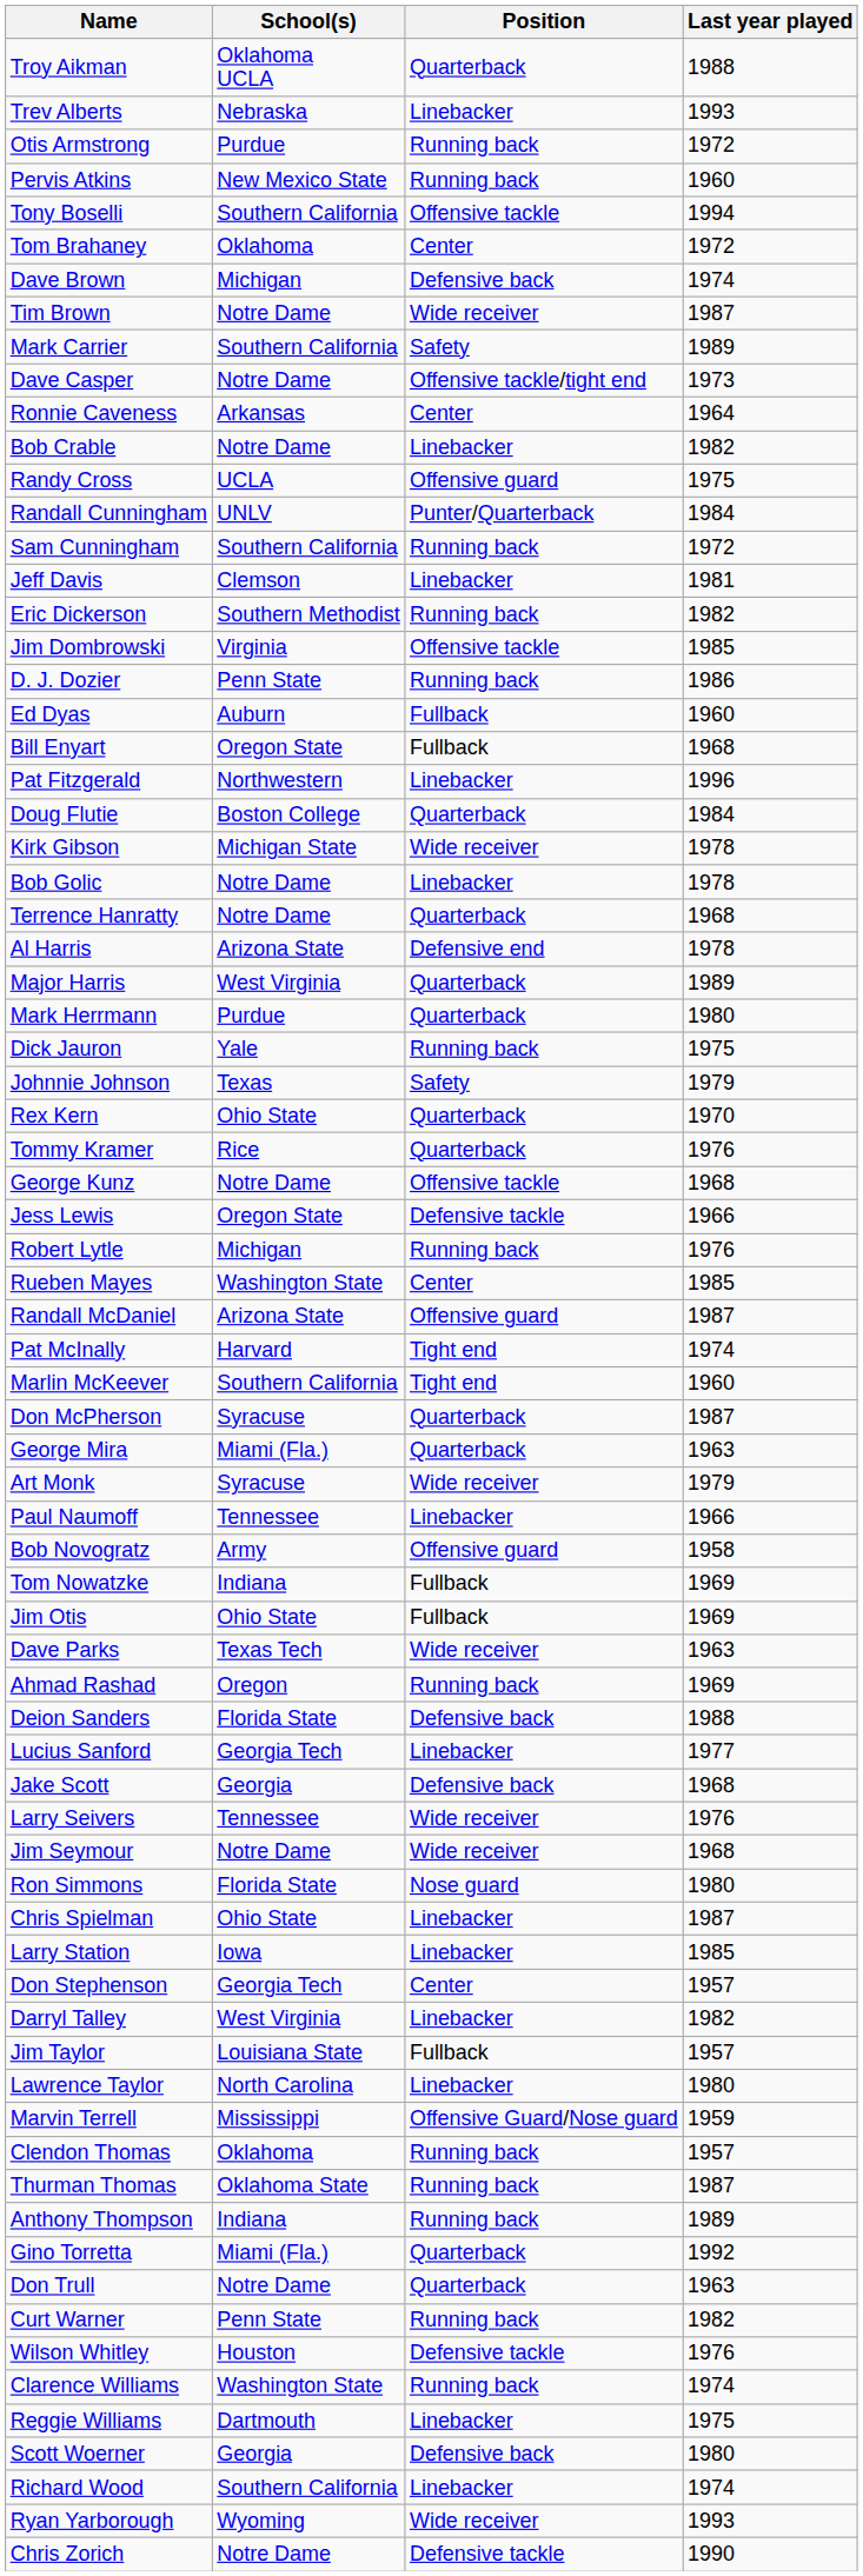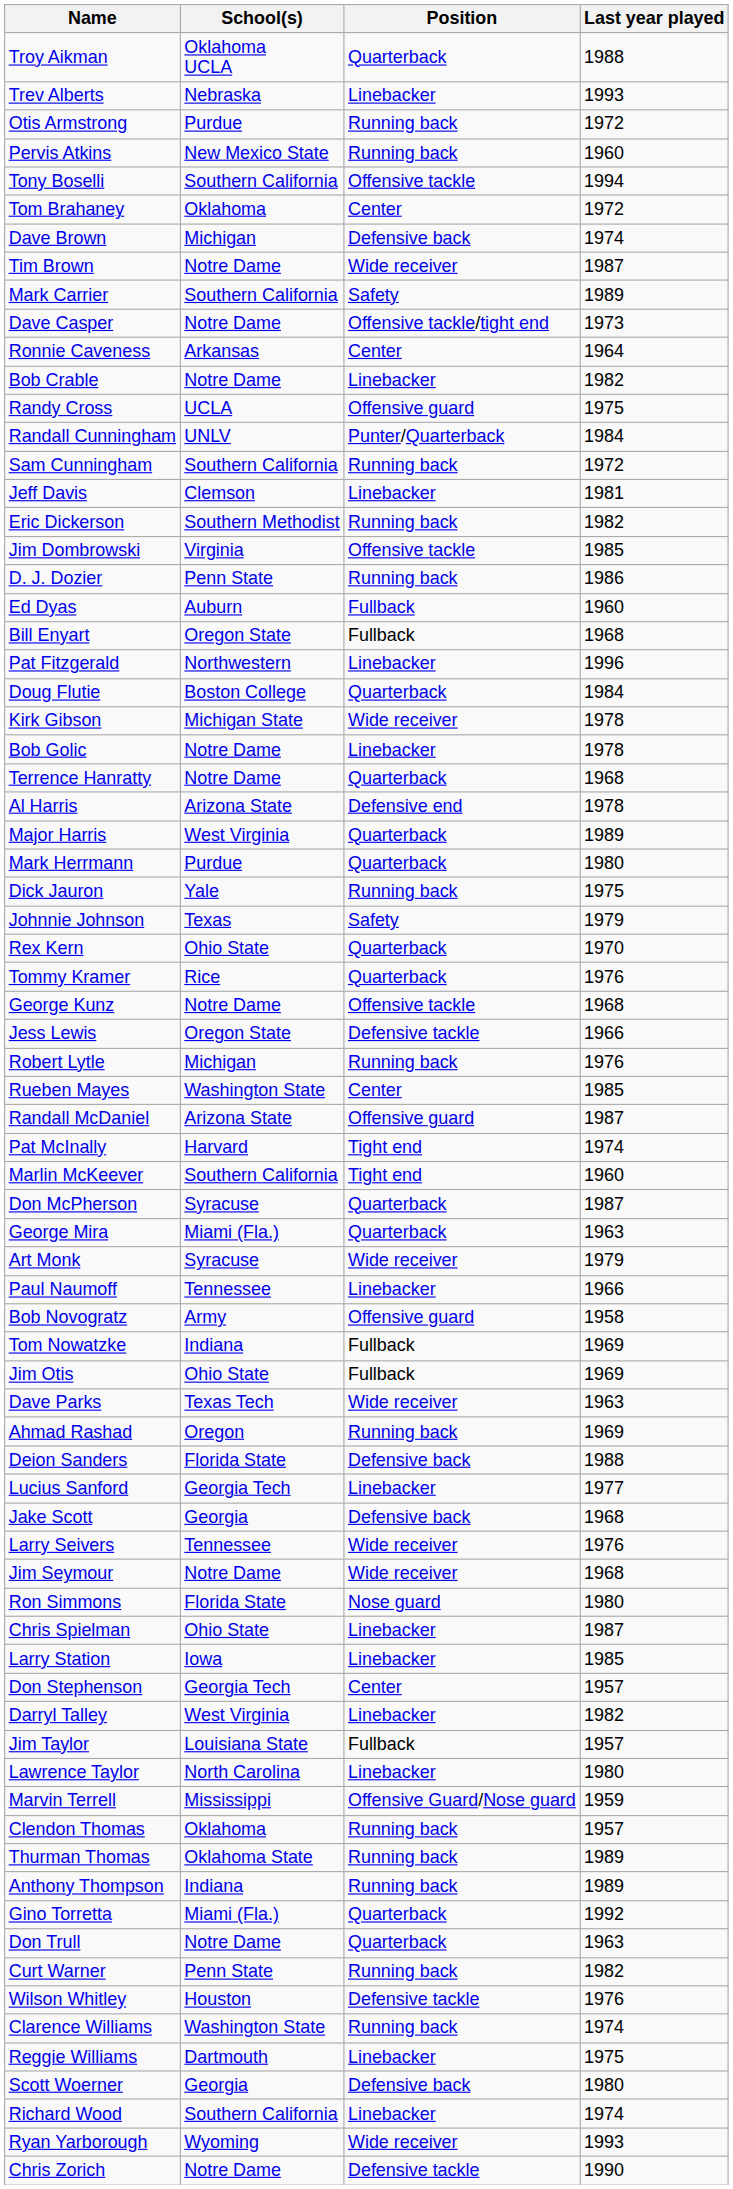 <table class="wikitable sortable">
 <tr>
 <th>Name</th>
 <th>School(s)</th>
 <th>Position</th>
 <th>Last year played</th>
 </tr>
 <tr>
 <td><a href='#'>Troy Aikman</a></td>
 <td><a href='#'>Oklahoma</a><br><a href='#'>UCLA</a></td>
 <td><a href='#'>Quarterback</a></td>
 <td>1988</td>
 </tr>
 <tr>
 <td><a href='#'>Trev Alberts</a></td>
 <td><a href='#'>Nebraska</a></td>
 <td><a href='#'>Linebacker</a></td>
 <td>1993</td>
 </tr>
 <tr>
 <td><a href='#'>Otis Armstrong</a></td>
 <td><a href='#'>Purdue</a></td>
 <td><a href='#'>Running back</a></td>
 <td>1972</td>
 </tr>
 <tr>
 <td><a href='#'>Pervis Atkins</a></td>
 <td><a href='#'>New Mexico State</a></td>
 <td><a href='#'>Running back</a></td>
 <td>1960</td>
 </tr>
 <tr>
 <td><a href='#'>Tony Boselli</a></td>
 <td><a href='#'>Southern California</a></td>
 <td><a href='#'>Offensive tackle</a></td>
 <td>1994</td>
 </tr>
 <tr>
 <td><a href='#'>Tom Brahaney</a></td>
 <td><a href='#'>Oklahoma</a></td>
 <td><a href='#'>Center</a></td>
 <td>1972</td>
 </tr>
 <tr>
 <td><a href='#'>Dave Brown</a></td>
 <td><a href='#'>Michigan</a></td>
 <td><a href='#'>Defensive back</a></td>
 <td>1974</td>
 </tr>
 <tr>
 <td><a href='#'>Tim Brown</a></td>
 <td><a href='#'>Notre Dame</a></td>
 <td><a href='#'>Wide receiver</a></td>
 <td>1987</td>
 </tr>
 <tr>
 <td><a href='#'>Mark Carrier</a></td>
 <td><a href='#'>Southern California</a></td>
 <td><a href='#'>Safety</a></td>
 <td>1989</td>
 </tr>
 <tr>
 <td><a href='#'>Dave Casper</a></td>
 <td><a href='#'>Notre Dame</a></td>
 <td><a href='#'>Offensive tackle</a>/<a href='#'>tight end</a></td>
 <td>1973</td>
 </tr>
 <tr>
 <td><a href='#'>Ronnie Caveness</a></td>
 <td><a href='#'>Arkansas</a></td>
 <td><a href='#'>Center</a></td>
 <td>1964</td>
 </tr>
 <tr>
 <td><a href='#'>Bob Crable</a></td>
 <td><a href='#'>Notre Dame</a></td>
 <td><a href='#'>Linebacker</a></td>
 <td>1982</td>
 </tr>
 <tr>
 <td><a href='#'>Randy Cross</a></td>
 <td><a href='#'>UCLA</a></td>
 <td><a href='#'>Offensive guard</a></td>
 <td>1975</td>
 </tr>
 <tr>
 <td><a href='#'>Randall Cunningham</a></td>
 <td><a href='#'>UNLV</a></td>
 <td><a href='#'>Punter</a>/<a href='#'>Quarterback</a></td>
 <td>1984</td>
 </tr>
 <tr>
 <td><a href='#'>Sam Cunningham</a></td>
 <td><a href='#'>Southern California</a></td>
 <td><a href='#'>Running back</a></td>
 <td>1972</td>
 </tr>
 <tr>
 <td><a href='#'>Jeff Davis</a></td>
 <td><a href='#'>Clemson</a></td>
 <td><a href='#'>Linebacker</a></td>
 <td>1981</td>
 </tr>
 <tr>
 <td><a href='#'>Eric Dickerson</a></td>
 <td><a href='#'>Southern Methodist</a></td>
 <td><a href='#'>Running back</a></td>
 <td>1982</td>
 </tr>
 <tr>
 <td><a href='#'>Jim Dombrowski</a></td>
 <td><a href='#'>Virginia</a></td>
 <td><a href='#'>Offensive tackle</a></td>
 <td>1985</td>
 </tr>
 <tr>
 <td><a href='#'>D. J. Dozier</a></td>
 <td><a href='#'>Penn State</a></td>
 <td><a href='#'>Running back</a></td>
 <td>1986</td>
 </tr>
 <tr>
 <td><a href='#'>Ed Dyas</a></td>
 <td><a href='#'>Auburn</a></td>
 <td><a href='#'>Fullback</a></td>
 <td>1960</td>
 </tr>
 <tr>
 <td><a href='#'>Bill Enyart</a></td>
 <td><a href='#'>Oregon State</a></td>
 <td>Fullback</td>
 <td>1968</td>
 </tr>
 <tr>
 <td><a href='#'>Pat Fitzgerald</a></td>
 <td><a href='#'>Northwestern</a></td>
 <td><a href='#'>Linebacker</a></td>
 <td>1996</td>
 </tr>
 <tr>
 <td><a href='#'>Doug Flutie</a></td>
 <td><a href='#'>Boston College</a></td>
 <td><a href='#'>Quarterback</a></td>
 <td>1984</td>
 </tr>
 <tr>
 <td><a href='#'>Kirk Gibson</a></td>
 <td><a href='#'>Michigan State</a></td>
 <td><a href='#'>Wide receiver</a></td>
 <td>1978</td>
 </tr>
 <tr>
 <td><a href='#'>Bob Golic</a></td>
 <td><a href='#'>Notre Dame</a></td>
 <td><a href='#'>Linebacker</a></td>
 <td>1978</td>
 </tr>
 <tr>
 <td><a href='#'>Terrence Hanratty</a></td>
 <td><a href='#'>Notre Dame</a></td>
 <td><a href='#'>Quarterback</a></td>
 <td>1968</td>
 </tr>
 <tr>
 <td><a href='#'>Al Harris</a></td>
 <td><a href='#'>Arizona State</a></td>
 <td><a href='#'>Defensive end</a></td>
 <td>1978</td>
 </tr>
 <tr>
 <td><a href='#'>Major Harris</a></td>
 <td><a href='#'>West Virginia</a></td>
 <td><a href='#'>Quarterback</a></td>
 <td>1989</td>
 </tr>
 <tr>
 <td><a href='#'>Mark Herrmann</a></td>
 <td><a href='#'>Purdue</a></td>
 <td><a href='#'>Quarterback</a></td>
 <td>1980</td>
 </tr>
 <tr>
 <td><a href='#'>Dick Jauron</a></td>
 <td><a href='#'>Yale</a></td>
 <td><a href='#'>Running back</a></td>
 <td>1975</td>
 </tr>
 <tr>
 <td><a href='#'>Johnnie Johnson</a></td>
 <td><a href='#'>Texas</a></td>
 <td><a href='#'>Safety</a></td>
 <td>1979</td>
 </tr>
 <tr>
 <td><a href='#'>Rex Kern</a></td>
 <td><a href='#'>Ohio State</a></td>
 <td><a href='#'>Quarterback</a></td>
 <td>1970</td>
 </tr>
 <tr>
 <td><a href='#'>Tommy Kramer</a></td>
 <td><a href='#'>Rice</a></td>
 <td><a href='#'>Quarterback</a></td>
 <td>1976</td>
 </tr>
 <tr>
 <td><a href='#'>George Kunz</a></td>
 <td><a href='#'>Notre Dame</a></td>
 <td><a href='#'>Offensive tackle</a></td>
 <td>1968</td>
 </tr>
 <tr>
 <td><a href='#'>Jess Lewis</a></td>
 <td><a href='#'>Oregon State</a></td>
 <td><a href='#'>Defensive tackle</a></td>
 <td>1966</td>
 </tr>
 <tr>
 <td><a href='#'>Robert Lytle</a></td>
 <td><a href='#'>Michigan</a></td>
 <td><a href='#'>Running back</a></td>
 <td>1976</td>
 </tr>
 <tr>
 <td><a href='#'>Rueben Mayes</a></td>
 <td><a href='#'>Washington State</a></td>
 <td><a href='#'>Center</a></td>
 <td>1985</td>
 </tr>
 <tr>
 <td><a href='#'>Randall McDaniel</a></td>
 <td><a href='#'>Arizona State</a></td>
 <td><a href='#'>Offensive guard</a></td>
 <td>1987</td>
 </tr>
 <tr>
 <td><a href='#'>Pat McInally</a></td>
 <td><a href='#'>Harvard</a></td>
 <td><a href='#'>Tight end</a></td>
 <td>1974</td>
 </tr>
 <tr>
 <td><a href='#'>Marlin McKeever</a></td>
 <td><a href='#'>Southern California</a></td>
 <td><a href='#'>Tight end</a></td>
 <td>1960</td>
 </tr>
 <tr>
 <td><a href='#'>Don McPherson</a></td>
 <td><a href='#'>Syracuse</a></td>
 <td><a href='#'>Quarterback</a></td>
 <td>1987</td>
 </tr>
 <tr>
 <td><a href='#'>George Mira</a></td>
 <td><a href='#'>Miami (Fla.)</a></td>
 <td><a href='#'>Quarterback</a></td>
 <td>1963</td>
 </tr>
 <tr>
 <td><a href='#'>Art Monk</a></td>
 <td><a href='#'>Syracuse</a></td>
 <td><a href='#'>Wide receiver</a></td>
 <td>1979</td>
 </tr>
 <tr>
 <td><a href='#'>Paul Naumoff</a></td>
 <td><a href='#'>Tennessee</a></td>
 <td><a href='#'>Linebacker</a></td>
 <td>1966</td>
 </tr>
 <tr>
 <td><a href='#'>Bob Novogratz</a></td>
 <td><a href='#'>Army</a></td>
 <td><a href='#'>Offensive guard</a></td>
 <td>1958</td>
 </tr>
 <tr>
 <td><a href='#'>Tom Nowatzke</a></td>
 <td><a href='#'>Indiana</a></td>
 <td>Fullback</td>
 <td>1969</td>
 </tr>
 <tr>
 <td><a href='#'>Jim Otis</a></td>
 <td><a href='#'>Ohio State</a></td>
 <td>Fullback</td>
 <td>1969</td>
 </tr>
 <tr>
 <td><a href='#'>Dave Parks</a></td>
 <td><a href='#'>Texas Tech</a></td>
 <td><a href='#'>Wide receiver</a></td>
 <td>1963</td>
 </tr>
 <tr>
 <td><a href='#'>Ahmad Rashad</a></td>
 <td><a href='#'>Oregon</a></td>
 <td><a href='#'>Running back</a></td>
 <td>1969</td>
 </tr>
 <tr>
 <td><a href='#'>Deion Sanders</a></td>
 <td><a href='#'>Florida State</a></td>
 <td><a href='#'>Defensive back</a></td>
 <td>1988</td>
 </tr>
 <tr>
 <td><a href='#'>Lucius Sanford</a></td>
 <td><a href='#'>Georgia Tech</a></td>
 <td><a href='#'>Linebacker</a></td>
 <td>1977</td>
 </tr>
 <tr>
 <td><a href='#'>Jake Scott</a></td>
 <td><a href='#'>Georgia</a></td>
 <td><a href='#'>Defensive back</a></td>
 <td>1968</td>
 </tr>
 <tr>
 <td><a href='#'>Larry Seivers</a></td>
 <td><a href='#'>Tennessee</a></td>
 <td><a href='#'>Wide receiver</a></td>
 <td>1976</td>
 </tr>
 <tr>
 <td><a href='#'>Jim Seymour</a></td>
 <td><a href='#'>Notre Dame</a></td>
 <td><a href='#'>Wide receiver</a></td>
 <td>1968</td>
 </tr>
 <tr>
 <td><a href='#'>Ron Simmons</a></td>
 <td><a href='#'>Florida State</a></td>
 <td><a href='#'>Nose guard</a></td>
 <td>1980</td>
 </tr>
 <tr>
 <td><a href='#'>Chris Spielman</a></td>
 <td><a href='#'>Ohio State</a></td>
 <td><a href='#'>Linebacker</a></td>
 <td>1987</td>
 </tr>
 <tr>
 <td><a href='#'>Larry Station</a></td>
 <td><a href='#'>Iowa</a></td>
 <td><a href='#'>Linebacker</a></td>
 <td>1985</td>
 </tr>
 <tr>
 <td><a href='#'>Don Stephenson</a></td>
 <td><a href='#'>Georgia Tech</a></td>
 <td><a href='#'>Center</a></td>
 <td>1957</td>
 </tr>
 <tr>
 <td><a href='#'>Darryl Talley</a></td>
 <td><a href='#'>West Virginia</a></td>
 <td><a href='#'>Linebacker</a></td>
 <td>1982</td>
 </tr>
 <tr>
 <td><a href='#'>Jim Taylor</a></td>
 <td><a href='#'>Louisiana State</a></td>
 <td>Fullback</td>
 <td>1957</td>
 </tr>
 <tr>
 <td><a href='#'>Lawrence Taylor</a></td>
 <td><a href='#'>North Carolina</a></td>
 <td><a href='#'>Linebacker</a></td>
 <td>1980</td>
 </tr>
 <tr>
 <td><a href='#'>Marvin Terrell</a></td>
 <td><a href='#'>Mississippi</a></td>
 <td><a href='#'>Offensive Guard</a>/<a href='#'>Nose guard</a></td>
 <td>1959</td>
 </tr>
 <tr>
 <td><a href='#'>Clendon Thomas</a></td>
 <td><a href='#'>Oklahoma</a></td>
 <td><a href='#'>Running back</a></td>
 <td>1957</td>
 </tr>
 <tr>
 <td><a href='#'>Thurman Thomas</a></td>
 <td><a href='#'>Oklahoma State</a></td>
 <td><a href='#'>Running back</a></td>
-<td>1987</td>
+<td>1989</td>
 </tr>
 <tr>
 <td><a href='#'>Anthony Thompson</a></td>
 <td><a href='#'>Indiana</a></td>
 <td><a href='#'>Running back</a></td>
 <td>1989</td>
 </tr>
 <tr>
 <td><a href='#'>Gino Torretta</a></td>
 <td><a href='#'>Miami (Fla.)</a></td>
 <td><a href='#'>Quarterback</a></td>
 <td>1992</td>
 </tr>
 <tr>
 <td><a href='#'>Don Trull</a></td>
 <td><a href='#'>Notre Dame</a></td>
 <td><a href='#'>Quarterback</a></td>
 <td>1963</td>
 </tr>
 <tr>
 <td><a href='#'>Curt Warner</a></td>
 <td><a href='#'>Penn State</a></td>
 <td><a href='#'>Running back</a></td>
 <td>1982</td>
 </tr>
 <tr>
 <td><a href='#'>Wilson Whitley</a></td>
 <td><a href='#'>Houston</a></td>
 <td><a href='#'>Defensive tackle</a></td>
 <td>1976</td>
 </tr>
 <tr>
 <td><a href='#'>Clarence Williams</a></td>
 <td><a href='#'>Washington State</a></td>
 <td><a href='#'>Running back</a></td>
 <td>1974</td>
 </tr>
 <tr>
 <td><a href='#'>Reggie Williams</a></td>
 <td><a href='#'>Dartmouth</a></td>
 <td><a href='#'>Linebacker</a></td>
 <td>1975</td>
 </tr>
 <tr>
 <td><a href='#'>Scott Woerner</a></td>
 <td><a href='#'>Georgia</a></td>
 <td><a href='#'>Defensive back</a></td>
 <td>1980</td>
 </tr>
 <tr>
 <td><a href='#'>Richard Wood</a></td>
 <td><a href='#'>Southern California</a></td>
 <td><a href='#'>Linebacker</a></td>
 <td>1974</td>
 </tr>
 <tr>
 <td><a href='#'>Ryan Yarborough</a></td>
 <td><a href='#'>Wyoming</a></td>
 <td><a href='#'>Wide receiver</a></td>
 <td>1993</td>
 </tr>
 <tr>
 <td><a href='#'>Chris Zorich</a></td>
 <td><a href='#'>Notre Dame</a></td>
 <td><a href='#'>Defensive tackle</a></td>
 <td>1990</td>
 </tr>
 </table>
